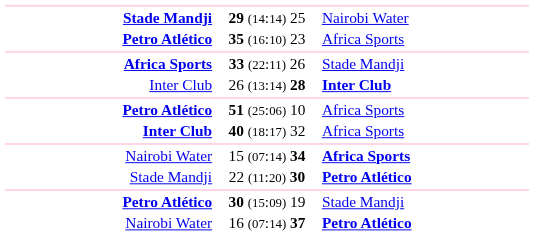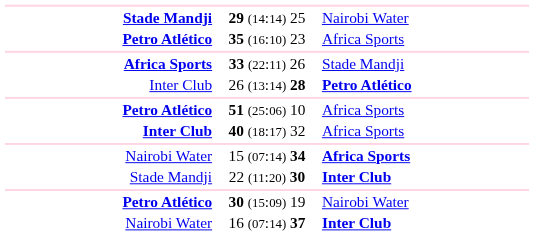 <table style="text-align:center" width=550>
 <tr>
 <th width=30%></th>
 <th width=15%></th>
 <th width=30%></th>
 </tr>
 <tr align="left" bgcolor=#ffd4e4>
 <td colspan=4></td>
 </tr>
 <tr>
 <td align="right"><strong><a href='#'>Stade Mandji</a></strong> </td>
 <td><strong>29</strong> <small>(14</small>:<small>14)</small> 25</td>
 <td align=left> <a href='#'>Nairobi Water</a></td>
 </tr>
 <tr>
 <td align="right"><strong><a href='#'>Petro Atlético</a></strong> </td>
 <td><strong>35</strong> <small>(16</small>:<small>10)</small> 23</td>
 <td align=left> <a href='#'>Africa Sports</a></td>
 </tr>
 <tr align="left" bgcolor=#ffd4e4>
 <td colspan=4></td>
 </tr>
 <tr>
 <td align="right"><strong><a href='#'>Africa Sports</a></strong> </td>
 <td><strong>33</strong> <small>(22</small>:<small>11)</small> 26</td>
 <td align=left> <a href='#'>Stade Mandji</a></td>
 </tr>
 <tr>
 <td align="right"><a href='#'>Inter Club</a> </td>
 <td>26 <small>(13</small>:<small>14)</small> <strong>28</strong></td>
-<td align=left> <strong><a href='#'>Inter Club</a></strong></td>
+<td align=left> <strong><a href='#'>Petro Atlético</a></strong></td>
 </tr>
 <tr align="left" bgcolor=#ffd4e4>
 <td colspan=4></td>
 </tr>
 <tr>
 <td align="right"><strong><a href='#'>Petro Atlético</a></strong> </td>
 <td><strong>51</strong> <small>(25</small>:<small>06)</small> 10</td>
 <td align=left> <a href='#'>Africa Sports</a></td>
 </tr>
 <tr>
 <td align="right"><strong><a href='#'>Inter Club</a></strong> </td>
 <td><strong>40</strong> <small>(18</small>:<small>17)</small> 32</td>
 <td align=left> <a href='#'>Africa Sports</a></td>
 </tr>
 <tr align="left" bgcolor=#ffd4e4>
 <td colspan=4></td>
 </tr>
 <tr>
 <td align="right"><a href='#'>Nairobi Water</a> </td>
 <td>15 <small>(07</small>:<small>14)</small> <strong>34</strong></td>
 <td align=left> <strong><a href='#'>Africa Sports</a></strong></td>
 </tr>
 <tr>
 <td align="right"><a href='#'>Stade Mandji</a> </td>
 <td>22 <small>(11</small>:<small>20)</small> <strong>30</strong></td>
-<td align=left> <strong><a href='#'>Petro Atlético</a></strong></td>
+<td align=left> <strong><a href='#'>Inter Club</a></strong></td>
 </tr>
 <tr align="left" bgcolor=#ffd4e4>
 <td colspan=4></td>
 </tr>
 <tr>
 <td align="right"><strong><a href='#'>Petro Atlético</a></strong> </td>
 <td><strong>30</strong> <small>(15</small>:<small>09)</small> 19</td>
-<td align=left> <a href='#'>Stade Mandji</a></td>
+<td align=left> <a href='#'>Nairobi Water</a></td>
 </tr>
 <tr>
 <td align="right"><a href='#'>Nairobi Water</a> </td>
 <td>16 <small>(07</small>:<small>14)</small> <strong>37</strong></td>
-<td align=left> <strong><a href='#'>Petro Atlético</a></strong></td>
+<td align=left> <strong><a href='#'>Inter Club</a></strong></td>
 </tr>
 </table>
